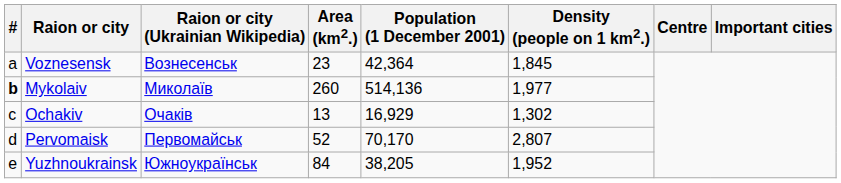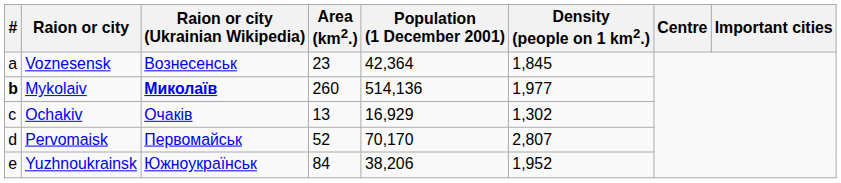 <table class="wikitable">
 <tr>
 <th>#</th>
 <th>Raion or city</th>
 <th>Raion or city<br>(Ukrainian Wikipedia)</th>
 <th>Area<br>(km<sup>2</sup>.)</th>
 <th>Population<br>(1 December 2001)</th>
 <th>Density<br>(people on 1 km<sup>2</sup>.)</th>
 <th>Centre</th>
 <th>Important cities</th>
 </tr>
 <tr>
 <td>a</td>
 <td><a href='#'>Voznesensk</a></td>
 <td><a href='#'>Вознесенськ</a></td>
 <td>23</td>
 <td>42,364</td>
 <td>1,845</td>
 </tr>
 <tr>
 <td><strong>b</strong></td>
 <td><a href='#'>Mykolaiv</a></td>
-<td><a href='#'>Миколаїв</a></td>
+<td><strong><a href='#'>Миколаїв</a></strong></td>
 <td>260</td>
 <td>514,136</td>
 <td>1,977</td>
 </tr>
 <tr>
 <td>c</td>
 <td><a href='#'>Ochakiv</a></td>
 <td><a href='#'>Очаків</a></td>
 <td>13</td>
 <td>16,929</td>
 <td>1,302</td>
 </tr>
 <tr>
 <td>d</td>
 <td><a href='#'>Pervomaisk</a></td>
 <td><a href='#'>Первомайськ</a></td>
 <td>52</td>
 <td>70,170</td>
 <td>2,807</td>
 </tr>
 <tr>
 <td>e</td>
 <td><a href='#'>Yuzhnoukrainsk</a></td>
 <td><a href='#'>Южноукраїнськ</a></td>
 <td>84</td>
-<td>38,205</td>
+<td>38,206</td>
 <td>1,952</td>
 </tr>
 </table>
